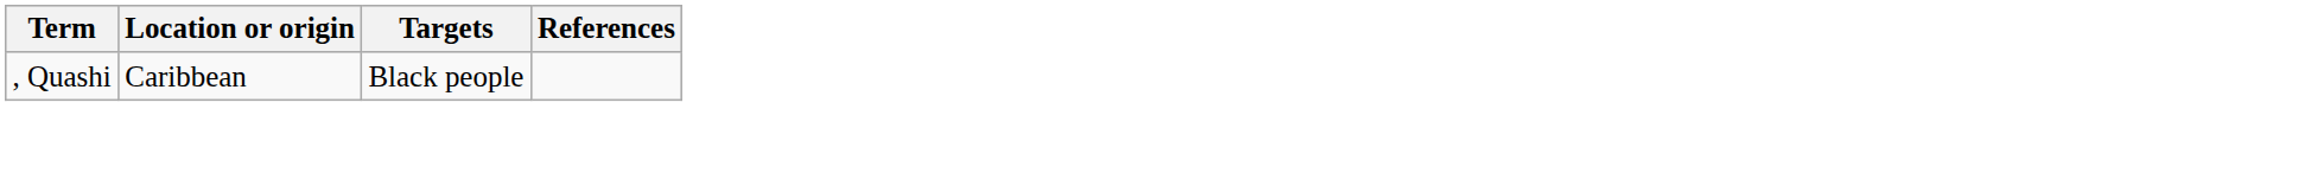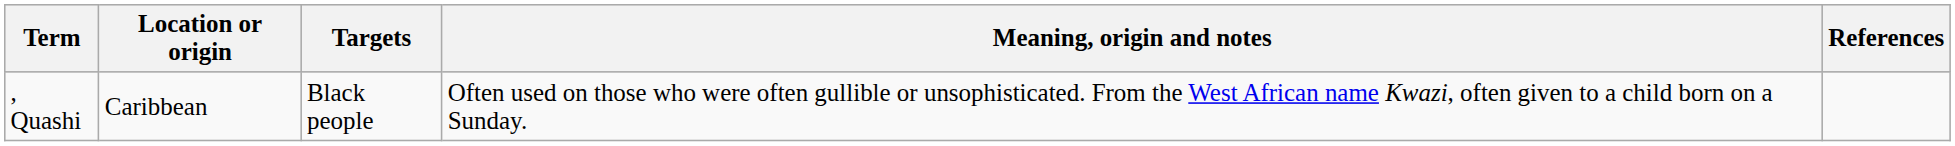 <table class="wikitable">
 <tr>
 <th>Term</th>
 <th>Location or origin</th>
 <th>Targets</th>
+<th>Meaning, origin and notes</th>
 <th>References</th>
 </tr>
 <tr>
 <td>, Quashi</td>
 <td>Caribbean</td>
 <td>Black people</td>
+<td>Often used on those who were often gullible or unsophisticated. From the <a href='#'>West African name</a> <em>Kwazi</em>, often given to a child born on a Sunday.</td>
 <td></td>
 </tr>
 </table>
